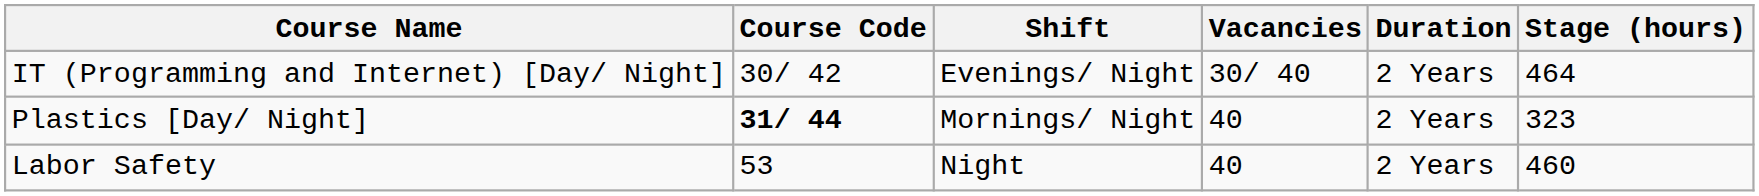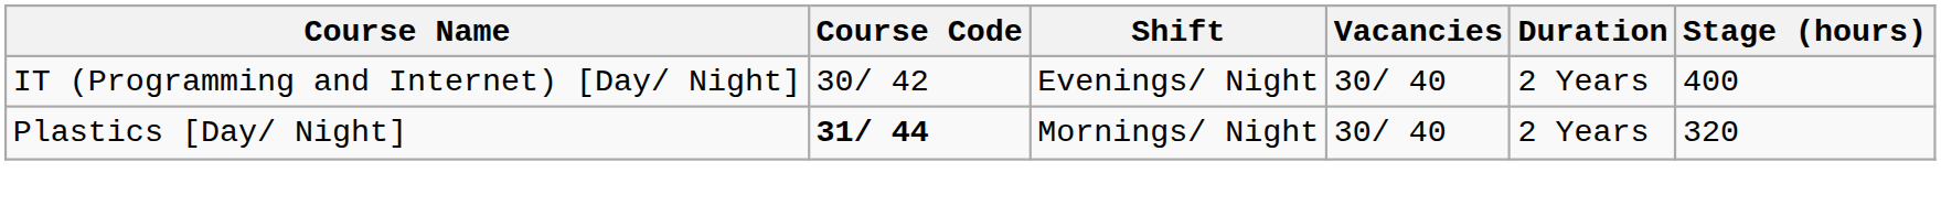 <table class="wikitable">
 <tr>
 <th>Course Name</th>
 <th>Course Code</th>
 <th>Shift</th>
 <th>Vacancies</th>
 <th>Duration</th>
 <th>Stage (hours)</th>
 </tr>
 <tr>
 <td>IT (Programming and Internet) [Day/ Night]</td>
 <td>30/ 42</td>
 <td>Evenings/ Night</td>
 <td>30/ 40</td>
 <td>2 Years</td>
-<td>464</td>
+<td>400</td>
 </tr>
 <tr>
 <td>Plastics [Day/ Night]</td>
 <td><strong>31/ 44</strong></td>
 <td>Mornings/ Night</td>
-<td>40</td>
+<td>30/ 40</td>
 <td>2 Years</td>
-<td>323</td>
-</tr>
-<tr>
-<td>Labor Safety</td>
-<td>53</td>
-<td>Night</td>
-<td>40</td>
-<td>2 Years</td>
-<td>460</td>
+<td>320</td>
 </tr>
 </table>
